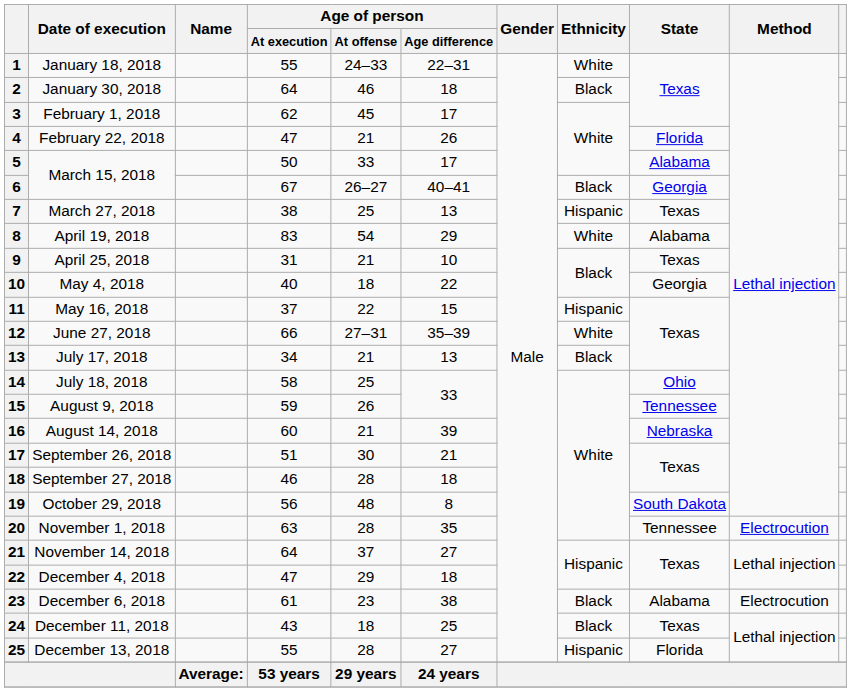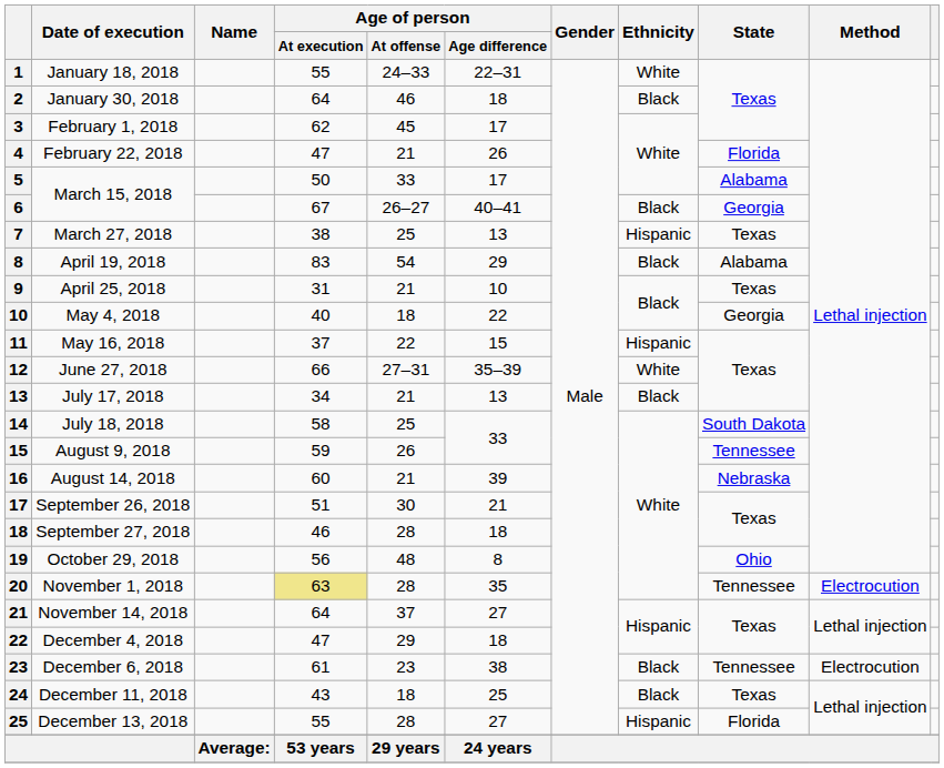 <table class="wikitable sortable" style="text-align:center;">
 <tr>
 <th scope="col" rowspan="2"></th>
 <th scope="col" rowspan="2" data-sort-type="date">Date of execution</th>
 <th scope="col" rowspan="2">Name</th>
 <th scope="col" colspan="3">Age of person</th>
 <th scope="col" rowspan="2">Gender</th>
 <th scope="col" rowspan="2">Ethnicity</th>
 <th scope="col" rowspan="2">State</th>
 <th scope="col" rowspan="2">Method</th>
 <th scope="col" rowspan="2"></th>
 </tr>
 <tr>
 <th scope="col"><small>At execution</small></th>
 <th scope="col"><small>At offense</small></th>
 <th scope="col"><small>Age difference</small></th>
 </tr>
 <tr>
 <th scope="row">1</th>
 <td>January 18, 2018</td>
 <td></td>
 <td>55 </td>
 <td>24–33 </td>
 <td>22–31</td>
 <td rowspan="25">Male</td>
 <td>White</td>
 <td rowspan="3"><a href='#'>Texas</a></td>
 <td rowspan="19"><a href='#'>Lethal injection</a></td>
 <td></td>
 </tr>
 <tr>
 <th scope="row">2</th>
 <td>January 30, 2018</td>
 <td></td>
 <td>64 </td>
 <td>46 </td>
 <td>18</td>
 <td>Black</td>
 <td></td>
 </tr>
 <tr>
 <th scope="row">3</th>
 <td>February 1, 2018</td>
 <td></td>
 <td>62 </td>
 <td>45 </td>
 <td>17</td>
 <td rowspan="3">White</td>
 <td></td>
 </tr>
 <tr>
 <th scope="row">4</th>
 <td>February 22, 2018</td>
 <td></td>
 <td>47 </td>
 <td>21 </td>
 <td>26</td>
 <td><a href='#'>Florida</a></td>
 <td></td>
 </tr>
 <tr>
 <th scope="row">5</th>
 <td rowspan="2">March 15, 2018</td>
 <td></td>
 <td>50 </td>
 <td>33 </td>
 <td>17</td>
 <td><a href='#'>Alabama</a></td>
 <td></td>
 </tr>
 <tr>
 <th scope="row">6</th>
 <td></td>
 <td>67 </td>
 <td>26–27 </td>
 <td>40–41</td>
 <td>Black</td>
 <td><a href='#'>Georgia</a></td>
 <td></td>
 </tr>
 <tr>
 <th scope="row">7</th>
 <td>March 27, 2018</td>
 <td></td>
 <td>38 </td>
 <td>25 </td>
 <td>13</td>
 <td>Hispanic</td>
 <td>Texas</td>
 <td></td>
 </tr>
 <tr>
 <th scope="row">8</th>
 <td>April 19, 2018</td>
 <td></td>
 <td>83 </td>
 <td>54 </td>
 <td>29</td>
-<td>White</td>
+<td>Black</td>
 <td>Alabama</td>
 <td></td>
 </tr>
 <tr>
 <th scope="row">9</th>
 <td>April 25, 2018</td>
 <td></td>
 <td>31 </td>
 <td>21 </td>
 <td>10</td>
 <td rowspan="2">Black</td>
 <td>Texas</td>
 <td></td>
 </tr>
 <tr>
 <th scope="row">10</th>
 <td>May 4, 2018</td>
 <td></td>
 <td>40 </td>
 <td>18 </td>
 <td>22</td>
 <td>Georgia</td>
 <td></td>
 </tr>
 <tr>
 <th scope="row">11</th>
 <td>May 16, 2018</td>
 <td></td>
 <td>37 </td>
 <td>22 </td>
 <td>15</td>
 <td>Hispanic</td>
 <td rowspan="3">Texas</td>
 <td></td>
 </tr>
 <tr>
 <th scope="row">12</th>
 <td>June 27, 2018</td>
 <td></td>
 <td>66 </td>
 <td>27–31 </td>
 <td>35–39</td>
 <td>White</td>
 <td></td>
 </tr>
 <tr>
 <th scope="row">13</th>
 <td>July 17, 2018</td>
 <td></td>
 <td>34 </td>
 <td>21 </td>
 <td>13</td>
 <td>Black</td>
 <td></td>
 </tr>
 <tr>
 <th scope="row">14</th>
 <td>July 18, 2018</td>
 <td></td>
 <td>58 </td>
 <td>25 </td>
 <td rowspan="2">33</td>
 <td rowspan="7">White</td>
-<td><a href='#'>Ohio</a></td>
+<td><a href='#'>South Dakota</a></td>
 <td></td>
 </tr>
 <tr>
 <th scope="row">15</th>
 <td>August 9, 2018</td>
 <td></td>
 <td>59 </td>
 <td>26 </td>
 <td><a href='#'>Tennessee</a></td>
 <td></td>
 </tr>
 <tr>
 <th scope="row">16</th>
 <td>August 14, 2018</td>
 <td></td>
 <td>60 </td>
 <td>21 </td>
 <td>39</td>
 <td><a href='#'>Nebraska</a></td>
 <td></td>
 </tr>
 <tr>
 <th scope="row">17</th>
 <td>September 26, 2018</td>
 <td></td>
 <td>51 </td>
 <td>30 </td>
 <td>21</td>
 <td rowspan="2">Texas</td>
 <td></td>
 </tr>
 <tr>
 <th scope="row">18</th>
 <td>September 27, 2018</td>
 <td></td>
 <td>46 </td>
 <td>28 </td>
 <td>18</td>
 <td></td>
 </tr>
 <tr>
 <th scope="row">19</th>
 <td>October 29, 2018</td>
 <td></td>
 <td>56 </td>
 <td>48 </td>
 <td>8</td>
-<td><a href='#'>South Dakota</a></td>
+<td><a href='#'>Ohio</a></td>
 <td></td>
 </tr>
 <tr>
 <th scope="row">20</th>
 <td>November 1, 2018</td>
 <td></td>
-<td>63 </td>
+<td style="background: khaki;">63 </td>
 <td>28 </td>
 <td>35</td>
 <td>Tennessee</td>
 <td><a href='#'>Electrocution</a></td>
 <td></td>
 </tr>
 <tr>
 <th scope="row">21</th>
 <td>November 14, 2018</td>
 <td></td>
 <td>64 </td>
 <td>37 </td>
 <td>27</td>
 <td rowspan="2">Hispanic</td>
 <td rowspan="2">Texas</td>
 <td rowspan="2">Lethal injection</td>
 <td></td>
 </tr>
 <tr>
 <th scope="row">22</th>
 <td>December 4, 2018</td>
 <td></td>
 <td>47 </td>
 <td>29 </td>
 <td>18</td>
 <td></td>
 </tr>
 <tr>
 <th scope="row">23</th>
 <td>December 6, 2018</td>
 <td></td>
 <td>61 </td>
 <td>23 </td>
 <td>38</td>
 <td>Black</td>
-<td>Alabama</td>
+<td>Tennessee</td>
 <td>Electrocution</td>
 <td></td>
 </tr>
 <tr>
 <th scope="row">24</th>
 <td>December 11, 2018</td>
 <td></td>
 <td>43 </td>
 <td>18 </td>
 <td>25</td>
 <td>Black</td>
 <td>Texas</td>
 <td rowspan="2">Lethal injection</td>
 <td></td>
 </tr>
 <tr>
 <th scope="row">25</th>
 <td>December 13, 2018</td>
 <td></td>
 <td>55 </td>
 <td>28 </td>
 <td>27</td>
 <td>Hispanic</td>
 <td>Florida</td>
 <td></td>
 </tr>
 <tr>
 </tr>
 <tr class="sortbottom">
 <th colspan="2"></th>
 <th>Average:</th>
 <th>53 years</th>
 <th>29 years</th>
 <th>24 years</th>
 <th colspan="5"></th>
 </tr>
 <tr>
 </tr>
 </table>
